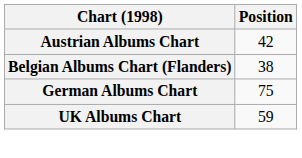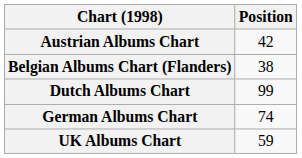 <table class="wikitable sortable plainrowheaders" style="text-align:center;">
 <tr>
 <th scope="col">Chart (1998)</th>
 <th scope="col">Position</th>
 </tr>
 <tr>
 <th scope="row" align="left">Austrian Albums Chart</th>
 <td>42</td>
 </tr>
 <tr>
 <th scope="row" align="left">Belgian Albums Chart (Flanders)</th>
 <td>38</td>
 </tr>
 <tr>
+<th scope="row" align="left">Dutch Albums Chart</th>
+<td>99</td>
+</tr>
+<tr>
 <th scope="row" align="left">German Albums Chart</th>
-<td>75</td>
+<td>74</td>
 </tr>
 <tr>
 <th scope="row" align="left">UK Albums Chart</th>
 <td>59</td>
 </tr>
 </table>
